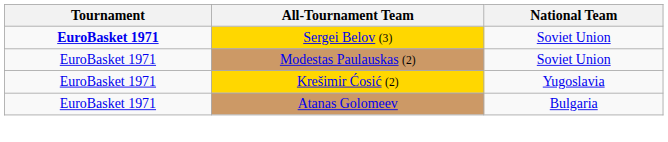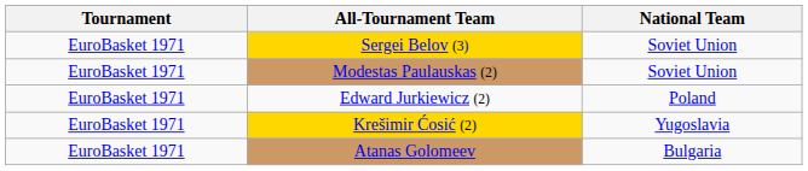 <table class="wikitable sortable" style="text-align:center; width: 60%">
 <tr>
 <th>Tournament</th>
 <th>All-Tournament Team</th>
 <th>National Team</th>
 </tr>
 <tr>
-<td><strong><a href='#'>EuroBasket 1971</a></strong></td>
+<td><a href='#'>EuroBasket 1971</a></td>
 <td bgcolor="#FFD700"> <a href='#'>Sergei Belov</a> <small>(3)</small></td>
 <td> <a href='#'>Soviet Union</a></td>
 </tr>
 <tr>
 <td><a href='#'>EuroBasket 1971</a></td>
 <td bgcolor="#cc9966"> <a href='#'>Modestas Paulauskas</a> <small>(2)</small></td>
 <td> <a href='#'>Soviet Union</a></td>
+</tr>
+<tr>
+<td><a href='#'>EuroBasket 1971</a></td>
+<td> <a href='#'>Edward Jurkiewicz</a> <small>(2)</small></td>
+<td> <a href='#'>Poland</a></td>
 </tr>
 <tr>
 <td><a href='#'>EuroBasket 1971</a></td>
 <td bgcolor="#FFD700"> <a href='#'>Krešimir Ćosić</a> <small>(2)</small></td>
 <td> <a href='#'>Yugoslavia</a></td>
 </tr>
 <tr>
 <td><a href='#'>EuroBasket 1971</a></td>
 <td bgcolor="#cc9966"> <a href='#'>Atanas Golomeev</a></td>
 <td> <a href='#'>Bulgaria</a></td>
 </tr>
 </table>
